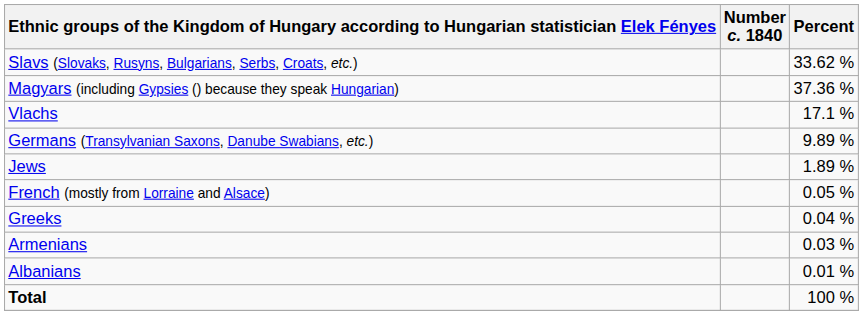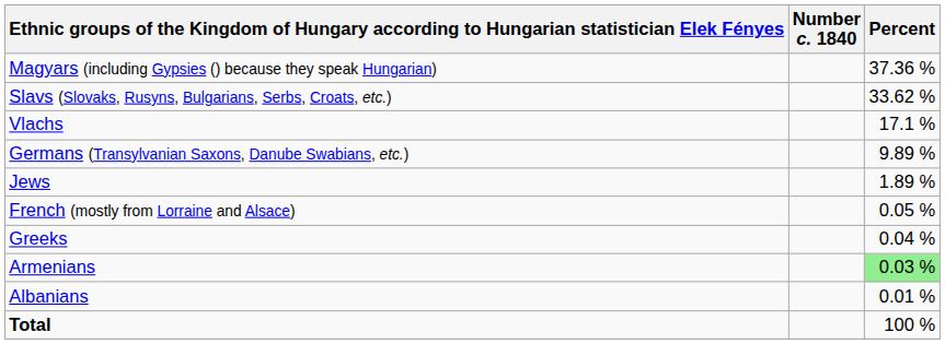 <table class="wikitable sortable">
 <tr>
 <th>Ethnic groups of the Kingdom of Hungary according to Hungarian statistician <a href='#'>Elek Fényes</a></th>
 <th>Number<br><em>c.</em> 1840</th>
 <th>Percent</th>
 </tr>
 <tr>
+<td><a href='#'>Magyars</a> <small>(including <a href='#'>Gypsies</a> () because they speak <a href='#'>Hungarian</a>)</small></td>
+<td align="right"></td>
+<td align="right">37.36 %</td>
+</tr>
+<tr>
 <td><a href='#'>Slavs</a> <small>(<a href='#'>Slovaks</a>, <a href='#'>Rusyns</a>, <a href='#'>Bulgarians</a>, <a href='#'>Serbs</a>, <a href='#'>Croats</a>, <em>etc.</em>)</small></td>
 <td align="right"></td>
 <td align="right">33.62 %</td>
-</tr>
-<tr>
-<td><a href='#'>Magyars</a> <small>(including <a href='#'>Gypsies</a> () because they speak <a href='#'>Hungarian</a>)</small></td>
-<td align="right"></td>
-<td align="right">37.36 %</td>
 </tr>
 <tr>
 <td><a href='#'>Vlachs</a></td>
 <td align="right"></td>
 <td align="right">17.1 %</td>
 </tr>
 <tr>
 <td><a href='#'>Germans</a> <small>(<a href='#'>Transylvanian Saxons</a>, <a href='#'>Danube Swabians</a>, <em>etc.</em>)</small></td>
 <td align="right"></td>
 <td align="right">9.89 %</td>
 </tr>
 <tr>
 <td><a href='#'>Jews</a></td>
 <td align="right"></td>
 <td align="right">1.89 %</td>
 </tr>
 <tr>
 <td><a href='#'>French</a> <small>(mostly from <a href='#'>Lorraine</a> and <a href='#'>Alsace</a>)</small></td>
 <td align="right"></td>
 <td align="right">0.05 %</td>
 </tr>
 <tr>
 <td><a href='#'>Greeks</a></td>
 <td align="right"></td>
 <td align="right">0.04 %</td>
 </tr>
 <tr>
 <td><a href='#'>Armenians</a></td>
 <td align="right"></td>
-<td align="right">0.03 %</td>
+<td align="right" style="background: lightgreen;">0.03 %</td>
 </tr>
 <tr>
 <td><a href='#'>Albanians</a></td>
 <td align="right"></td>
 <td align="right">0.01 %</td>
 </tr>
 <tr>
 <td><strong>Total</strong></td>
 <td align="right"><strong></strong></td>
 <td align="right">100 %</td>
 </tr>
 <tr>
 </tr>
 </table>
